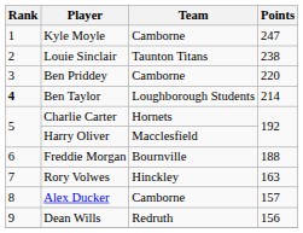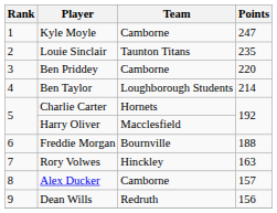 <table class="wikitable">
 <tr>
 <th>Rank</th>
 <th>Player</th>
 <th>Team</th>
 <th>Points</th>
 </tr>
 <tr>
 <td>1</td>
 <td>Kyle Moyle</td>
 <td>Camborne</td>
 <td>247</td>
 </tr>
 <tr>
 <td>2</td>
 <td>Louie Sinclair</td>
 <td>Taunton Titans</td>
-<td>238</td>
+<td>235</td>
 </tr>
 <tr>
 <td>3</td>
 <td>Ben Priddey</td>
 <td>Camborne</td>
 <td>220</td>
 </tr>
 <tr>
-<td><strong>4</strong></td>
+<td>4</td>
 <td>Ben Taylor</td>
 <td>Loughborough Students</td>
 <td>214</td>
 </tr>
 <tr>
 <td rowspan=2>5</td>
 <td>Charlie Carter</td>
 <td>Hornets</td>
 <td rowspan=2>192</td>
 </tr>
 <tr>
 <td>Harry Oliver</td>
 <td>Macclesfield</td>
 </tr>
 <tr>
 <td>6</td>
 <td>Freddie Morgan</td>
 <td>Bournville</td>
 <td>188</td>
 </tr>
 <tr>
 <td>7</td>
 <td>Rory Volwes</td>
 <td>Hinckley</td>
 <td>163</td>
 </tr>
 <tr>
 <td>8</td>
 <td><a href='#'>Alex Ducker</a></td>
 <td>Camborne</td>
 <td>157</td>
 </tr>
 <tr>
 <td>9</td>
 <td>Dean Wills</td>
 <td>Redruth</td>
 <td>156</td>
 </tr>
 <tr>
 </tr>
 </table>
